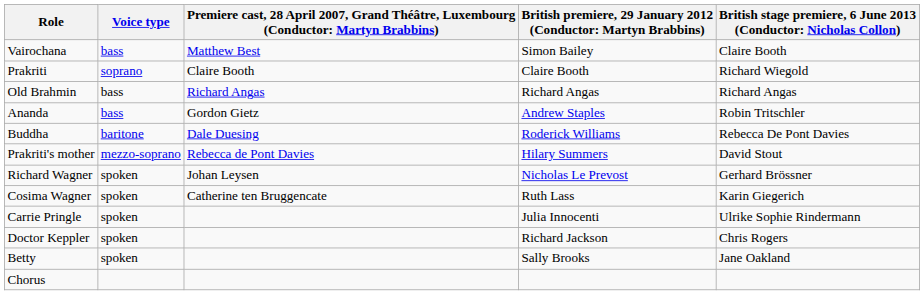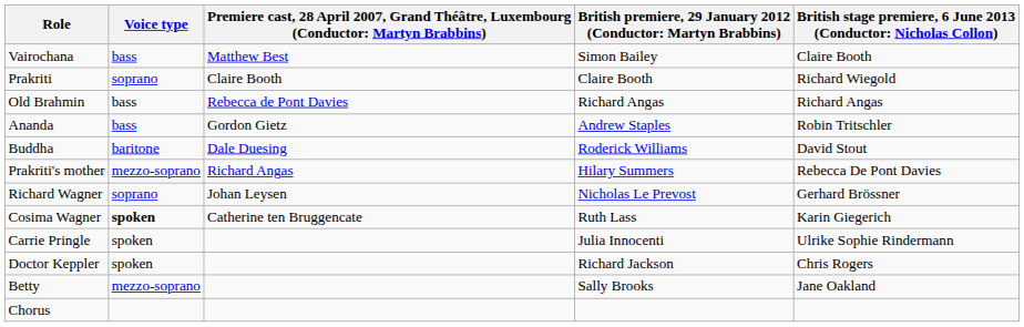 <table class="wikitable">
 <tr>
 <th>Role</th>
 <th><a href='#'>Voice type</a></th>
 <th>Premiere cast, 28 April 2007, Grand Théâtre, Luxembourg<br>(Conductor: <a href='#'>Martyn Brabbins</a>)</th>
 <th>British premiere, 29 January 2012<br>(Conductor: Martyn Brabbins)</th>
 <th>British stage premiere, 6 June 2013<br>(Conductor: <a href='#'>Nicholas Collon</a>)</th>
 </tr>
 <tr>
 <td>Vairochana</td>
 <td><a href='#'>bass</a></td>
 <td><a href='#'>Matthew Best</a></td>
 <td>Simon Bailey</td>
 <td>Claire Booth</td>
 </tr>
 <tr>
 <td>Prakriti</td>
 <td><a href='#'>soprano</a></td>
 <td>Claire Booth</td>
 <td>Claire Booth</td>
 <td>Richard Wiegold</td>
 </tr>
 <tr>
 <td>Old Brahmin</td>
 <td>bass</td>
-<td><a href='#'>Richard Angas</a></td>
+<td><a href='#'>Rebecca de Pont Davies</a></td>
 <td>Richard Angas</td>
 <td>Richard Angas</td>
 </tr>
 <tr>
 <td>Ananda</td>
 <td><a href='#'>bass</a></td>
 <td>Gordon Gietz</td>
 <td><a href='#'>Andrew Staples</a></td>
 <td>Robin Tritschler</td>
 </tr>
 <tr>
 <td>Buddha</td>
 <td><a href='#'>baritone</a></td>
 <td><a href='#'>Dale Duesing</a></td>
 <td><a href='#'>Roderick Williams</a></td>
-<td>Rebecca De Pont Davies</td>
+<td>David Stout</td>
 </tr>
 <tr>
 <td>Prakriti's mother</td>
 <td><a href='#'>mezzo-soprano</a></td>
-<td><a href='#'>Rebecca de Pont Davies</a></td>
+<td><a href='#'>Richard Angas</a></td>
 <td><a href='#'>Hilary Summers</a></td>
-<td>David Stout</td>
+<td>Rebecca De Pont Davies</td>
 </tr>
 <tr>
 <td>Richard Wagner</td>
-<td>spoken</td>
+<td><a href='#'>soprano</a></td>
 <td>Johan Leysen</td>
 <td><a href='#'>Nicholas Le Prevost</a></td>
 <td>Gerhard Brössner</td>
 </tr>
 <tr>
 <td>Cosima Wagner</td>
-<td>spoken</td>
+<td><strong>spoken</strong></td>
 <td>Catherine ten Bruggencate</td>
 <td>Ruth Lass</td>
 <td>Karin Giegerich</td>
 </tr>
 <tr>
 <td>Carrie Pringle</td>
 <td>spoken</td>
 <td></td>
 <td>Julia Innocenti</td>
 <td>Ulrike Sophie Rindermann</td>
 </tr>
 <tr>
 <td>Doctor Keppler</td>
 <td>spoken</td>
 <td></td>
 <td>Richard Jackson</td>
 <td>Chris Rogers</td>
 </tr>
 <tr>
 <td>Betty</td>
-<td>spoken</td>
+<td><a href='#'>mezzo-soprano</a></td>
 <td></td>
 <td>Sally Brooks</td>
 <td>Jane Oakland</td>
 </tr>
 <tr>
 <td>Chorus</td>
 <td></td>
 <td></td>
 <td></td>
 <td></td>
 </tr>
 </table>
